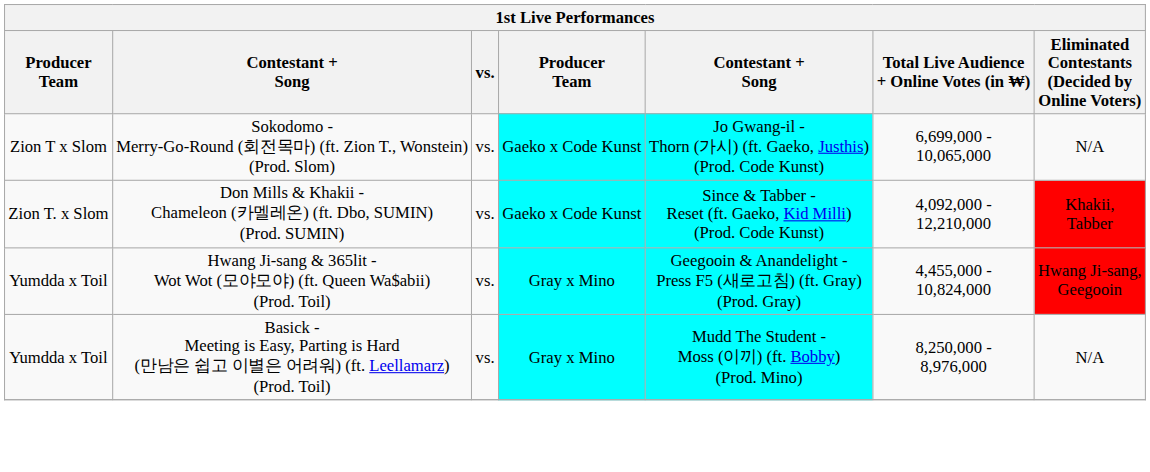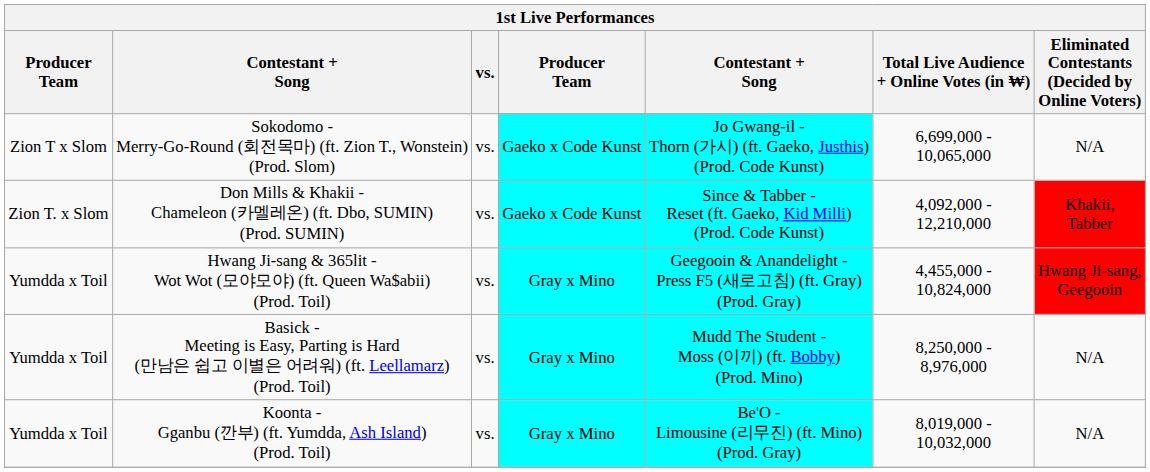 <table class="wikitable" style="text-align:center" border="2">
 <tr>
 <th colspan="7">1st Live Performances</th>
 </tr>
 <tr>
 <th>Producer <br> Team</th>
 <th>Contestant + <br> Song</th>
 <th>vs.</th>
 <th>Producer <br> Team</th>
 <th>Contestant +<br>Song</th>
 <th>Total Live Audience<br>+ Online Votes (in ₩)</th>
 <th>Eliminated<br>Contestants <br> (Decided by <br> Online Voters)</th>
 </tr>
 <tr>
 <td>Zion T x Slom</td>
 <td>Sokodomo - <br> Merry-Go-Round (회전목마) (ft. Zion T., Wonstein)<br> (Prod. Slom)</td>
 <td>vs.</td>
 <td style="background:aqua">Gaeko x Code Kunst</td>
 <td style="background:aqua">Jo Gwang-il - <br> Thorn (가시) (ft. Gaeko, <a href='#'>Justhis</a>)<br> (Prod. Code Kunst)</td>
 <td>6,699,000 -<br> 10,065,000</td>
 <td>N/A</td>
 </tr>
 <tr>
 <td>Zion T. x Slom</td>
 <td>Don Mills & Khakii - <br> Chameleon (카멜레온) (ft. Dbo, SUMIN)<br> (Prod. SUMIN)</td>
 <td>vs.</td>
 <td style="background:aqua">Gaeko x Code Kunst</td>
 <td style="background:aqua">Since & Tabber - <br> Reset (ft. Gaeko, <a href='#'>Kid Milli</a>) <br> (Prod. Code Kunst)</td>
 <td>4,092,000 - <br> 12,210,000</td>
 <td style="background:red">Khakii, <br> Tabber</td>
 </tr>
 <tr>
 <td>Yumdda x Toil</td>
 <td>Hwang Ji-sang & 365lit - <br> Wot Wot (모야모야) (ft. Queen Wa$abii) <br> (Prod. Toil)</td>
 <td>vs.</td>
 <td style="background:aqua">Gray x Mino</td>
 <td style="background:aqua">Geegooin & Anandelight - <br> Press F5 (새로고침) (ft. Gray)<br>(Prod. Gray)</td>
 <td>4,455,000 - <br>10,824,000</td>
 <td style="background:red">Hwang Ji-sang,<br>Geegooin</td>
 </tr>
 <tr>
 <td>Yumdda x Toil</td>
 <td>Basick - <br> Meeting is Easy, Parting is Hard <br>(만남은 쉽고 이별은 어려워) (ft. <a href='#'>Leellamarz</a>)<br> (Prod. Toil)</td>
 <td>vs.</td>
 <td style="background:aqua">Gray x Mino</td>
 <td style="background:aqua">Mudd The Student - <br> Moss (이끼) (ft. <a href='#'>Bobby</a>)<br>(Prod. Mino)</td>
 <td>8,250,000 - <br> 8,976,000</td>
 <td>N/A</td>
 </tr>
 <tr>
+<td>Yumdda x Toil</td>
+<td>Koonta - <br> Gganbu (깐부) (ft. Yumdda, <a href='#'>Ash Island</a>)<br> (Prod. Toil)</td>
+<td>vs.</td>
+<td style="background:aqua">Gray x Mino</td>
+<td style="background:aqua">Be'O - <br> Limousine (리무진) (ft. Mino)<br> (Prod. Gray)</td>
+<td>8,019,000 - <br> 10,032,000</td>
+<td>N/A</td>
+</tr>
+<tr>
 </tr>
 </table>
